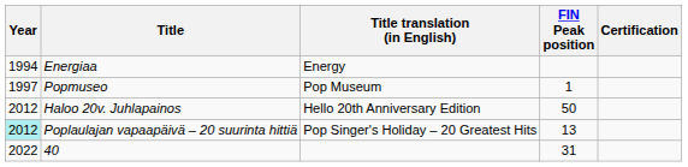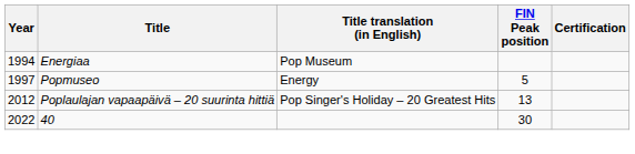 <table class="wikitable">
 <tr>
 <th align="left">Year</th>
 <th align="left">Title</th>
 <th align="left">Title translation <br>(in English)</th>
 <th style="text-align:center;"><a href='#'>FIN</a><br>Peak<br>position<br></th>
 <th style="text-align:center;">Certification</th>
 </tr>
 <tr>
 <td align="left">1994</td>
 <td align="left"><em>Energiaa</em></td>
-<td align="left">Energy</td>
+<td align="left">Pop Museum</td>
 <td style="text-align:center;"></td>
 <td style="text-align:center;"></td>
 </tr>
 <tr>
 <td align="left">1997</td>
 <td align="left"><em>Popmuseo</em></td>
-<td align="left">Pop Museum</td>
-<td style="text-align:center;">1</td>
+<td align="left">Energy</td>
+<td style="text-align:center;">5</td>
 <td style="text-align:center;"></td>
 </tr>
 <tr>
 <td align="left">2012</td>
-<td align="left"><em>Haloo 20v. Juhlapainos</em></td>
-<td align="left">Hello 20th Anniversary Edition</td>
-<td style="text-align:center;">50</td>
-<td style="text-align:center;"></td>
-</tr>
-<tr>
-<td align="left" style="background: paleturquoise;">2012</td>
 <td align="left"><em>Poplaulajan vapaapäivä – 20 suurinta hittiä</em></td>
 <td align="left">Pop Singer's Holiday – 20 Greatest Hits</td>
 <td style="text-align:center;">13</td>
 <td style="text-align:center;"></td>
 </tr>
 <tr>
 <td align="left">2022</td>
 <td align="left"><em>40</em></td>
 <td align="left"></td>
-<td style="text-align:center;">31<br></td>
+<td style="text-align:center;">30<br></td>
 <td style="text-align:center;"></td>
 </tr>
 </table>
